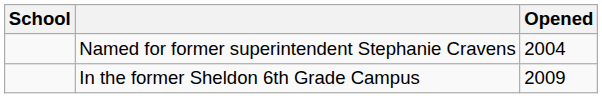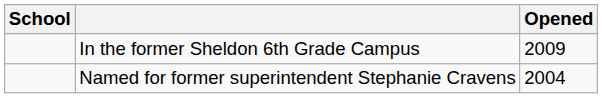 <table class="wikitable">
 <tr>
 <th>School</th>
 <th></th>
 <th>Opened</th>
 </tr>
 <tr>
 <td></td>
+<td>In the former Sheldon 6th Grade Campus</td>
+<td>2009</td>
+</tr>
+<tr>
+<td></td>
 <td>Named for former superintendent Stephanie Cravens</td>
 <td>2004</td>
 </tr>
-<tr>
-<td></td>
-<td>In the former Sheldon 6th Grade Campus</td>
-<td>2009</td>
-</tr>
 </table>
